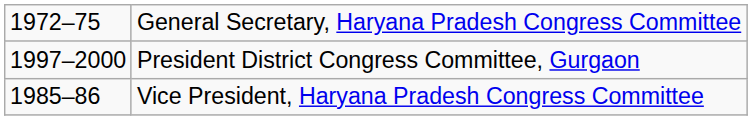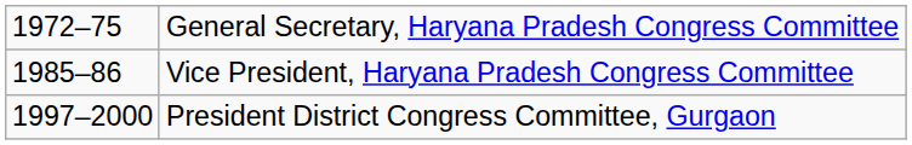 <table class="wikitable">
 <tr>
 <td>1972–75</td>
 <td>General Secretary, <a href='#'>Haryana Pradesh Congress Committee</a></td>
 </tr>
 <tr>
+<td>1985–86</td>
+<td>Vice President, <a href='#'>Haryana Pradesh Congress Committee</a></td>
+</tr>
+<tr>
 <td>1997–2000</td>
 <td>President District Congress Committee, <a href='#'>Gurgaon</a></td>
 </tr>
-<tr>
-<td>1985–86</td>
-<td>Vice President, <a href='#'>Haryana Pradesh Congress Committee</a></td>
-</tr>
 </table>
